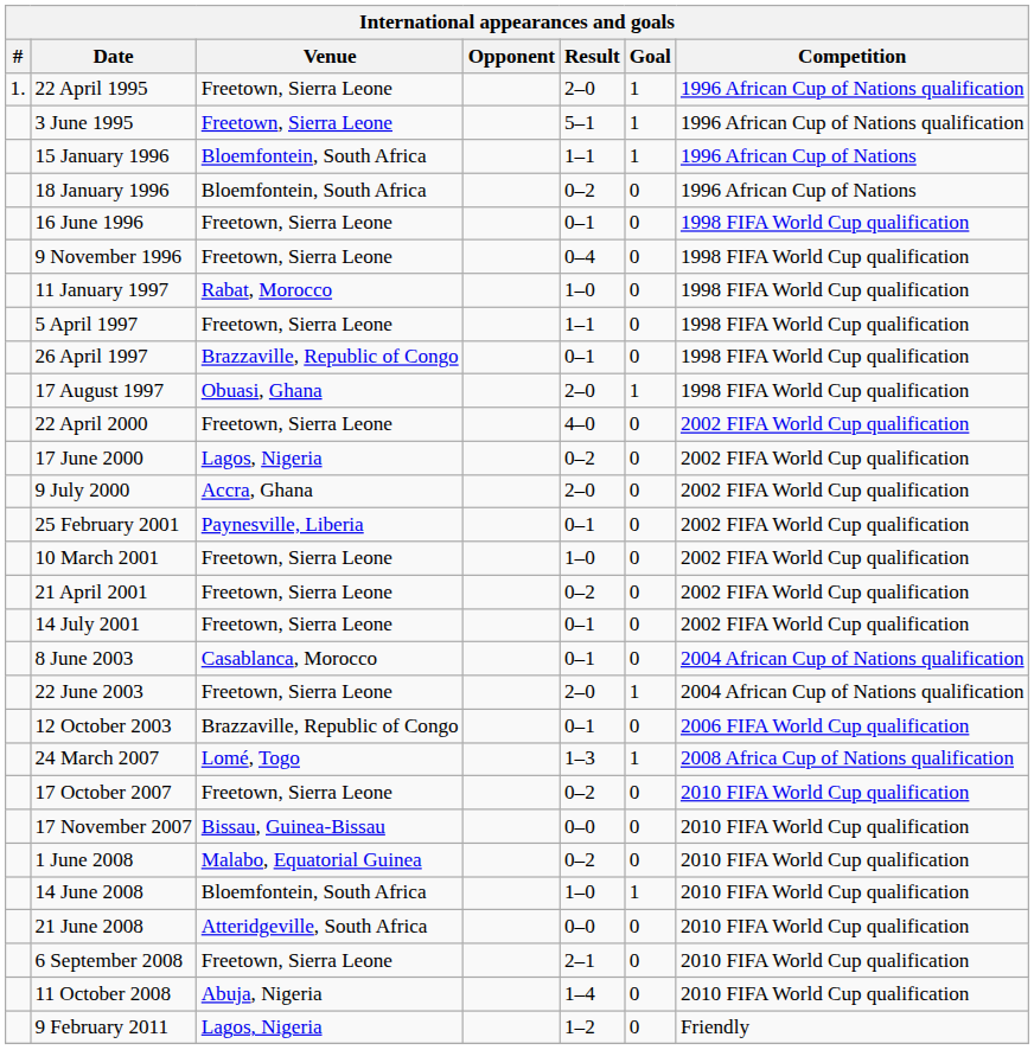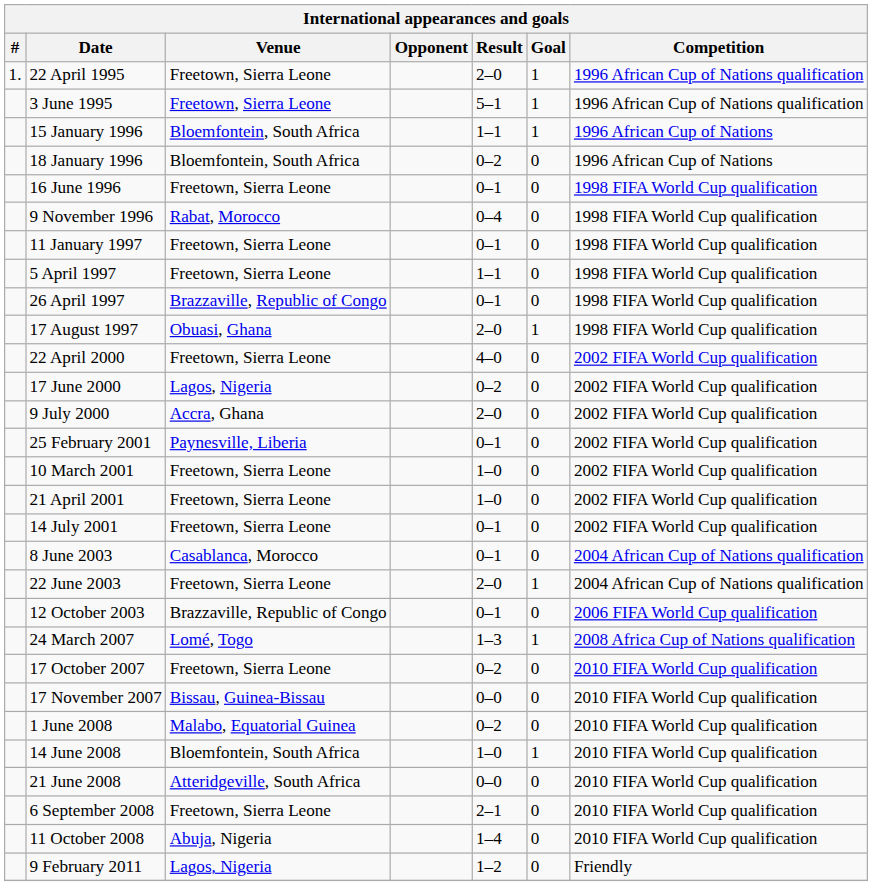 <table class="wikitable collapsible" style="font-size:90%">
 <tr>
 <th colspan="7"><strong>International appearances and goals</strong></th>
 </tr>
 <tr>
 <th>#</th>
 <th>Date</th>
 <th>Venue</th>
 <th>Opponent</th>
 <th>Result</th>
 <th>Goal</th>
 <th>Competition</th>
 </tr>
 <tr>
 <td>1.</td>
 <td>22 April 1995</td>
 <td>Freetown, Sierra Leone</td>
 <td></td>
 <td>2–0</td>
 <td>1</td>
 <td><a href='#'>1996 African Cup of Nations qualification</a></td>
 </tr>
 <tr>
 <td></td>
 <td>3 June 1995</td>
 <td><a href='#'>Freetown</a>, <a href='#'>Sierra Leone</a></td>
 <td></td>
 <td>5–1</td>
 <td>1</td>
 <td>1996 African Cup of Nations qualification</td>
 </tr>
 <tr>
 <td></td>
 <td>15 January 1996</td>
 <td><a href='#'>Bloemfontein</a>, South Africa</td>
 <td></td>
 <td>1–1</td>
 <td>1</td>
 <td><a href='#'>1996 African Cup of Nations</a></td>
 </tr>
 <tr>
 <td></td>
 <td>18 January 1996</td>
 <td>Bloemfontein, South Africa</td>
 <td></td>
 <td>0–2</td>
 <td>0</td>
 <td>1996 African Cup of Nations</td>
 </tr>
 <tr>
 <td></td>
 <td>16 June 1996</td>
 <td>Freetown, Sierra Leone</td>
 <td></td>
 <td>0–1</td>
 <td>0</td>
 <td><a href='#'>1998 FIFA World Cup qualification</a></td>
 </tr>
 <tr>
 <td></td>
 <td>9 November 1996</td>
-<td>Freetown, Sierra Leone</td>
+<td><a href='#'>Rabat</a>, <a href='#'>Morocco</a></td>
 <td></td>
 <td>0–4</td>
 <td>0</td>
 <td>1998 FIFA World Cup qualification</td>
 </tr>
 <tr>
 <td></td>
 <td>11 January 1997</td>
-<td><a href='#'>Rabat</a>, <a href='#'>Morocco</a></td>
+<td>Freetown, Sierra Leone</td>
 <td></td>
-<td>1–0</td>
+<td>0–1</td>
 <td>0</td>
 <td>1998 FIFA World Cup qualification</td>
 </tr>
 <tr>
 <td></td>
 <td>5 April 1997</td>
 <td>Freetown, Sierra Leone</td>
 <td></td>
 <td>1–1</td>
 <td>0</td>
 <td>1998 FIFA World Cup qualification</td>
 </tr>
 <tr>
 <td></td>
 <td>26 April 1997</td>
 <td><a href='#'>Brazzaville</a>, <a href='#'>Republic of Congo</a></td>
 <td></td>
 <td>0–1</td>
 <td>0</td>
 <td>1998 FIFA World Cup qualification</td>
 </tr>
 <tr>
 <td></td>
 <td>17 August 1997</td>
 <td><a href='#'>Obuasi</a>, <a href='#'>Ghana</a></td>
 <td></td>
 <td>2–0</td>
 <td>1</td>
 <td>1998 FIFA World Cup qualification</td>
 </tr>
 <tr>
 <td></td>
 <td>22 April 2000</td>
 <td>Freetown, Sierra Leone</td>
 <td></td>
 <td>4–0</td>
 <td>0</td>
 <td><a href='#'>2002 FIFA World Cup qualification</a></td>
 </tr>
 <tr>
 <td></td>
 <td>17 June 2000</td>
 <td><a href='#'>Lagos</a>, <a href='#'>Nigeria</a></td>
 <td></td>
 <td>0–2</td>
 <td>0</td>
 <td>2002 FIFA World Cup qualification</td>
 </tr>
 <tr>
 <td></td>
 <td>9 July 2000</td>
 <td><a href='#'>Accra</a>, Ghana</td>
 <td></td>
 <td>2–0</td>
 <td>0</td>
 <td>2002 FIFA World Cup qualification</td>
 </tr>
 <tr>
 <td></td>
 <td>25 February 2001</td>
 <td><a href='#'>Paynesville, Liberia</a></td>
 <td></td>
 <td>0–1</td>
 <td>0</td>
 <td>2002 FIFA World Cup qualification</td>
 </tr>
 <tr>
 <td></td>
 <td>10 March 2001</td>
 <td>Freetown, Sierra Leone</td>
 <td></td>
 <td>1–0</td>
 <td>0</td>
 <td>2002 FIFA World Cup qualification</td>
 </tr>
 <tr>
 <td></td>
 <td>21 April 2001</td>
 <td>Freetown, Sierra Leone</td>
 <td></td>
-<td>0–2</td>
+<td>1–0</td>
 <td>0</td>
 <td>2002 FIFA World Cup qualification</td>
 </tr>
 <tr>
 <td></td>
 <td>14 July 2001</td>
 <td>Freetown, Sierra Leone</td>
 <td></td>
 <td>0–1</td>
 <td>0</td>
 <td>2002 FIFA World Cup qualification</td>
 </tr>
 <tr>
 <td></td>
 <td>8 June 2003</td>
 <td><a href='#'>Casablanca</a>, Morocco</td>
 <td></td>
 <td>0–1</td>
 <td>0</td>
 <td><a href='#'>2004 African Cup of Nations qualification</a></td>
 </tr>
 <tr>
 <td></td>
 <td>22 June 2003</td>
 <td>Freetown, Sierra Leone</td>
 <td></td>
 <td>2–0</td>
 <td>1</td>
 <td>2004 African Cup of Nations qualification</td>
 </tr>
 <tr>
 <td></td>
 <td>12 October 2003</td>
 <td>Brazzaville, Republic of Congo</td>
 <td></td>
 <td>0–1</td>
 <td>0</td>
 <td><a href='#'>2006 FIFA World Cup qualification</a></td>
 </tr>
 <tr>
 <td></td>
 <td>24 March 2007</td>
 <td><a href='#'>Lomé</a>, <a href='#'>Togo</a></td>
 <td></td>
 <td>1–3</td>
 <td>1</td>
 <td><a href='#'>2008 Africa Cup of Nations qualification</a></td>
 </tr>
 <tr>
 <td></td>
 <td>17 October 2007</td>
 <td>Freetown, Sierra Leone</td>
 <td></td>
 <td>0–2</td>
 <td>0</td>
 <td><a href='#'>2010 FIFA World Cup qualification</a></td>
 </tr>
 <tr>
 <td></td>
 <td>17 November 2007</td>
 <td><a href='#'>Bissau</a>, <a href='#'>Guinea-Bissau</a></td>
 <td></td>
 <td>0–0</td>
 <td>0</td>
 <td>2010 FIFA World Cup qualification</td>
 </tr>
 <tr>
 <td></td>
 <td>1 June 2008</td>
 <td><a href='#'>Malabo</a>, <a href='#'>Equatorial Guinea</a></td>
 <td></td>
 <td>0–2</td>
 <td>0</td>
 <td>2010 FIFA World Cup qualification</td>
 </tr>
 <tr>
 <td></td>
 <td>14 June 2008</td>
 <td>Bloemfontein, South Africa</td>
 <td></td>
 <td>1–0</td>
 <td>1</td>
 <td>2010 FIFA World Cup qualification</td>
 </tr>
 <tr>
 <td></td>
 <td>21 June 2008</td>
 <td><a href='#'>Atteridgeville</a>, South Africa</td>
 <td></td>
 <td>0–0</td>
 <td>0</td>
 <td>2010 FIFA World Cup qualification</td>
 </tr>
 <tr>
 <td></td>
 <td>6 September 2008</td>
 <td>Freetown, Sierra Leone</td>
 <td></td>
 <td>2–1</td>
 <td>0</td>
 <td>2010 FIFA World Cup qualification</td>
 </tr>
 <tr>
 <td></td>
 <td>11 October 2008</td>
 <td><a href='#'>Abuja</a>, Nigeria</td>
 <td></td>
 <td>1–4</td>
 <td>0</td>
 <td>2010 FIFA World Cup qualification</td>
 </tr>
 <tr>
 <td></td>
 <td>9 February 2011</td>
 <td><a href='#'>Lagos, Nigeria</a></td>
 <td></td>
 <td>1–2</td>
 <td>0</td>
 <td>Friendly</td>
 </tr>
 <tr>
 </tr>
 </table>
